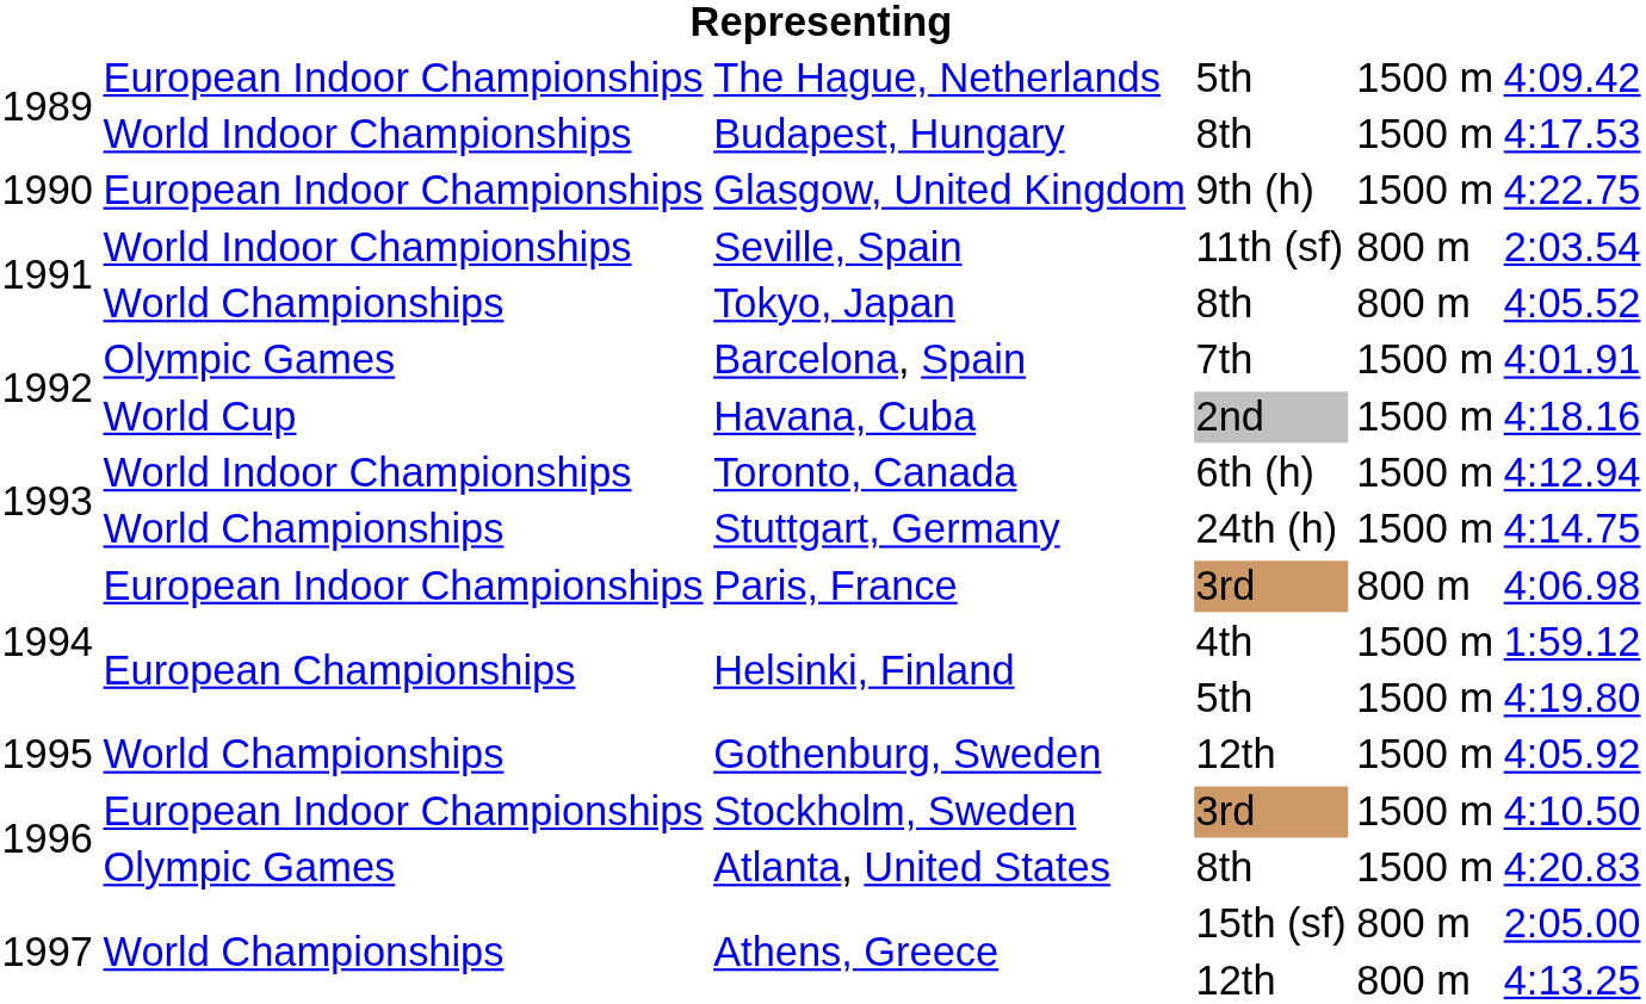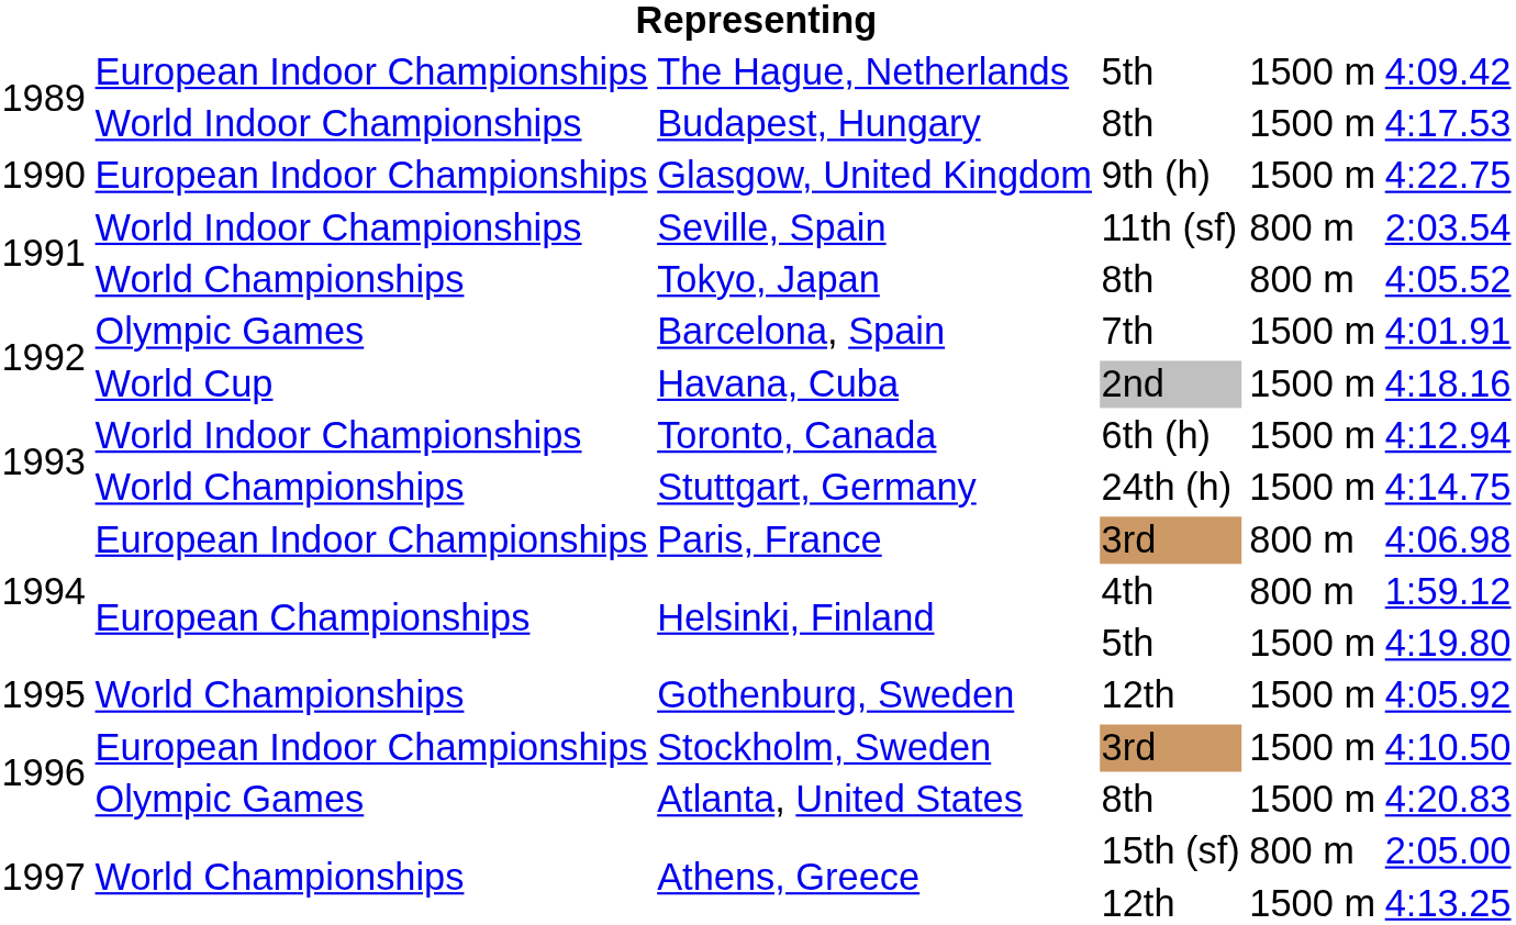 <table>
 <tr>
 <th colspan="6">Representing </th>
 </tr>
 <tr>
 <td rowspan=2>1989</td>
 <td><a href='#'>European Indoor Championships</a></td>
 <td><a href='#'>The Hague, Netherlands</a></td>
 <td>5th</td>
 <td>1500 m</td>
 <td><a href='#'>4:09.42</a></td>
 </tr>
 <tr>
 <td><a href='#'>World Indoor Championships</a></td>
 <td><a href='#'>Budapest, Hungary</a></td>
 <td>8th</td>
 <td>1500 m</td>
 <td><a href='#'>4:17.53</a></td>
 </tr>
 <tr>
 <td>1990</td>
 <td><a href='#'>European Indoor Championships</a></td>
 <td><a href='#'>Glasgow, United Kingdom</a></td>
 <td>9th (h)</td>
 <td>1500 m</td>
 <td><a href='#'>4:22.75</a></td>
 </tr>
 <tr>
 <td rowspan=2>1991</td>
 <td><a href='#'>World Indoor Championships</a></td>
 <td><a href='#'>Seville, Spain</a></td>
 <td>11th (sf)</td>
 <td>800 m</td>
 <td><a href='#'>2:03.54</a></td>
 </tr>
 <tr>
 <td><a href='#'>World Championships</a></td>
 <td><a href='#'>Tokyo, Japan</a></td>
 <td>8th</td>
 <td>800 m</td>
 <td><a href='#'>4:05.52</a></td>
 </tr>
 <tr>
 <td rowspan=2>1992</td>
 <td><a href='#'>Olympic Games</a></td>
 <td><a href='#'>Barcelona</a>, <a href='#'>Spain</a></td>
 <td>7th</td>
 <td>1500 m</td>
 <td><a href='#'>4:01.91</a></td>
 </tr>
 <tr>
 <td><a href='#'>World Cup</a></td>
 <td><a href='#'>Havana, Cuba</a></td>
 <td bgcolor=silver>2nd</td>
 <td>1500 m</td>
 <td><a href='#'>4:18.16</a></td>
 </tr>
 <tr>
 <td rowspan=2>1993</td>
 <td><a href='#'>World Indoor Championships</a></td>
 <td><a href='#'>Toronto, Canada</a></td>
 <td>6th (h)</td>
 <td>1500 m</td>
 <td><a href='#'>4:12.94</a></td>
 </tr>
 <tr>
 <td><a href='#'>World Championships</a></td>
 <td><a href='#'>Stuttgart, Germany</a></td>
 <td>24th (h)</td>
 <td>1500 m</td>
 <td><a href='#'>4:14.75</a></td>
 </tr>
 <tr>
 <td rowspan=3>1994</td>
 <td><a href='#'>European Indoor Championships</a></td>
 <td><a href='#'>Paris, France</a></td>
 <td bgcolor="cc9966">3rd</td>
 <td>800 m</td>
 <td><a href='#'>4:06.98</a></td>
 </tr>
 <tr>
 <td rowspan=2><a href='#'>European Championships</a></td>
 <td rowspan=2><a href='#'>Helsinki, Finland</a></td>
 <td>4th</td>
-<td>1500 m</td>
+<td>800 m</td>
 <td><a href='#'>1:59.12</a></td>
 </tr>
 <tr>
 <td>5th</td>
 <td>1500 m</td>
 <td><a href='#'>4:19.80</a></td>
 </tr>
 <tr>
 <td>1995</td>
 <td><a href='#'>World Championships</a></td>
 <td><a href='#'>Gothenburg, Sweden</a></td>
 <td>12th</td>
 <td>1500 m</td>
 <td><a href='#'>4:05.92</a></td>
 </tr>
 <tr>
 <td rowspan=2>1996</td>
 <td><a href='#'>European Indoor Championships</a></td>
 <td><a href='#'>Stockholm, Sweden</a></td>
 <td bgcolor="cc9966">3rd</td>
 <td>1500 m</td>
 <td><a href='#'>4:10.50</a></td>
 </tr>
 <tr>
 <td><a href='#'>Olympic Games</a></td>
 <td><a href='#'>Atlanta</a>, <a href='#'>United States</a></td>
 <td>8th</td>
 <td>1500 m</td>
 <td><a href='#'>4:20.83</a></td>
 </tr>
 <tr>
 <td rowspan=2>1997</td>
 <td rowspan=2><a href='#'>World Championships</a></td>
 <td rowspan=2><a href='#'>Athens, Greece</a></td>
 <td>15th (sf)</td>
 <td>800 m</td>
 <td><a href='#'>2:05.00</a></td>
 </tr>
 <tr>
 <td>12th</td>
-<td>800 m</td>
+<td>1500 m</td>
 <td><a href='#'>4:13.25</a></td>
 </tr>
 </table>
